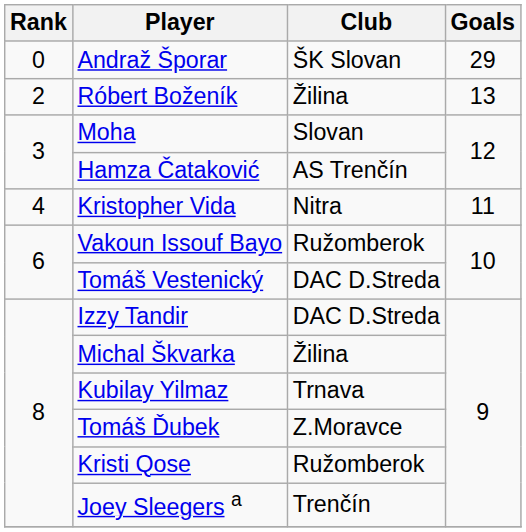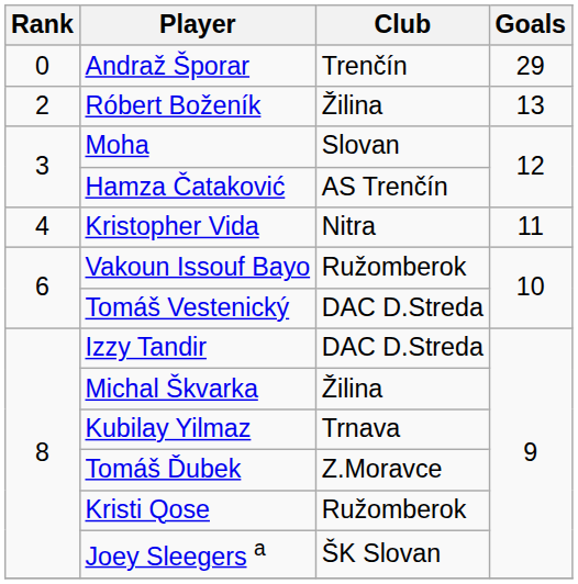 <table class="wikitable" style="text-align:center">
 <tr>
 <th>Rank</th>
 <th>Player</th>
 <th>Club</th>
 <th>Goals</th>
 </tr>
 <tr>
 <td rowspan="1">0</td>
 <td align="left"> <a href='#'>Andraž Šporar</a></td>
-<td align="left">ŠK Slovan</td>
+<td align="left">Trenčín</td>
 <td rowspan="1">29</td>
 </tr>
 <tr>
 <td rowspan="1">2</td>
 <td align="left"> <a href='#'>Róbert Boženík</a></td>
 <td align="left">Žilina</td>
 <td rowspan="1">13</td>
 </tr>
 <tr>
 <td rowspan="2">3</td>
 <td align=left> <a href='#'>Moha</a></td>
 <td align=left>Slovan</td>
 <td rowspan="2">12</td>
 </tr>
 <tr>
 <td align="left"> <a href='#'>Hamza Čataković</a></td>
 <td align="left">AS Trenčín</td>
 </tr>
 <tr>
 <td rowspan="1">4</td>
 <td align="left"> <a href='#'>Kristopher Vida</a></td>
 <td align="left">Nitra</td>
 <td rowspan="1">11</td>
 </tr>
 <tr>
 <td rowspan="2">6</td>
 <td align="left"> <a href='#'>Vakoun Issouf Bayo</a></td>
 <td align="left">Ružomberok</td>
 <td rowspan="2">10</td>
 </tr>
 <tr>
 <td align="left"> <a href='#'>Tomáš Vestenický</a></td>
 <td align="left">DAC D.Streda</td>
 </tr>
 <tr>
 <td rowspan="6">8</td>
 <td align="left"> <a href='#'>Izzy Tandir</a></td>
 <td align="left">DAC D.Streda</td>
 <td rowspan="6">9</td>
 </tr>
 <tr>
 <td align="left"> <a href='#'>Michal Škvarka</a></td>
 <td align="left">Žilina</td>
 </tr>
 <tr>
 <td align="left"> <a href='#'>Kubilay Yilmaz</a></td>
 <td align="left">Trnava</td>
 </tr>
 <tr>
 <td align="left"> <a href='#'>Tomáš Ďubek</a></td>
 <td align="left">Z.Moravce</td>
 </tr>
 <tr>
 <td align="left"> <a href='#'>Kristi Qose</a></td>
 <td align="left">Ružomberok</td>
 </tr>
 <tr>
 <td align="left"> <a href='#'>Joey Sleegers</a> <sup>a</sup></td>
-<td align="left">Trenčín</td>
+<td align="left">ŠK Slovan</td>
 </tr>
 <tr>
 </tr>
 </table>
